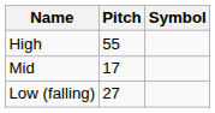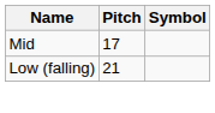 <table class="wikitable">
 <tr>
 <th>Name</th>
 <th>Pitch</th>
 <th>Symbol</th>
-</tr>
-<tr>
-<td>High</td>
-<td>55</td>
-<td></td>
 </tr>
 <tr>
 <td>Mid</td>
 <td>17</td>
 <td></td>
 </tr>
 <tr>
 <td>Low (falling)</td>
-<td>27</td>
+<td>21</td>
 <td></td>
 </tr>
 </table>
